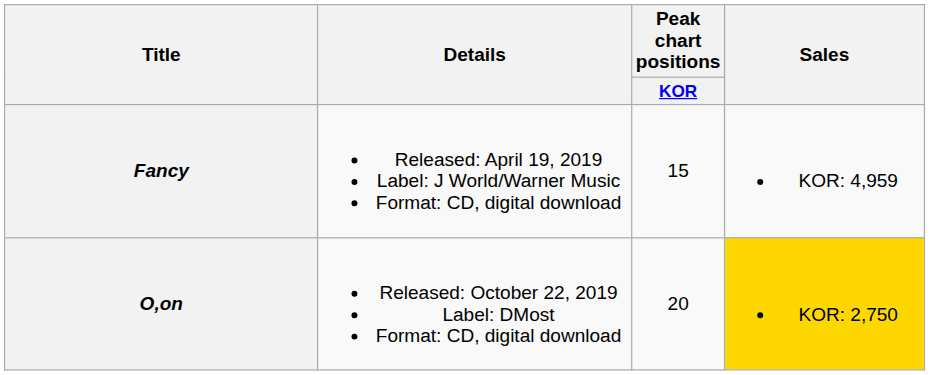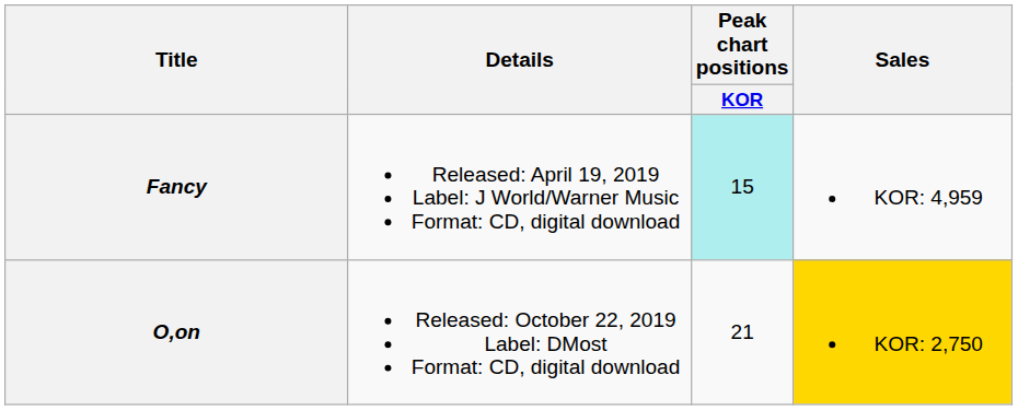 <table class="wikitable plainrowheaders" style="text-align:center;" border="1">
 <tr>
 <th scope="col" rowspan="2" style="width:16em;">Title</th>
 <th scope="col" rowspan="2" style="width:16em;">Details</th>
 <th scope="col">Peak chart positions</th>
 <th scope="col" rowspan="2" style="width:10em;">Sales</th>
 </tr>
 <tr>
 <th scope="col" style="width:2.2em;font-size:90%;"><a href='#'>KOR</a><br></th>
 </tr>
 <tr>
 <th scope="row"><em>Fancy</em></th>
 <td><br><ul><li>Released: April 19, 2019</li><li>Label: J World/Warner Music</li><li>Format: CD, digital download</li></ul></td>
-<td>15</td>
+<td style="background: paleturquoise;">15</td>
 <td><br><ul><li>KOR: 4,959</li></ul></td>
 </tr>
 <tr>
 <th scope="row"><em>O,on</em></th>
 <td><br><ul><li>Released: October 22, 2019</li><li>Label: DMost</li><li>Format: CD, digital download</li></ul></td>
-<td>20</td>
+<td>21</td>
 <td style="background: gold;"><br><ul><li>KOR: 2,750</li></ul></td>
 </tr>
 </table>
